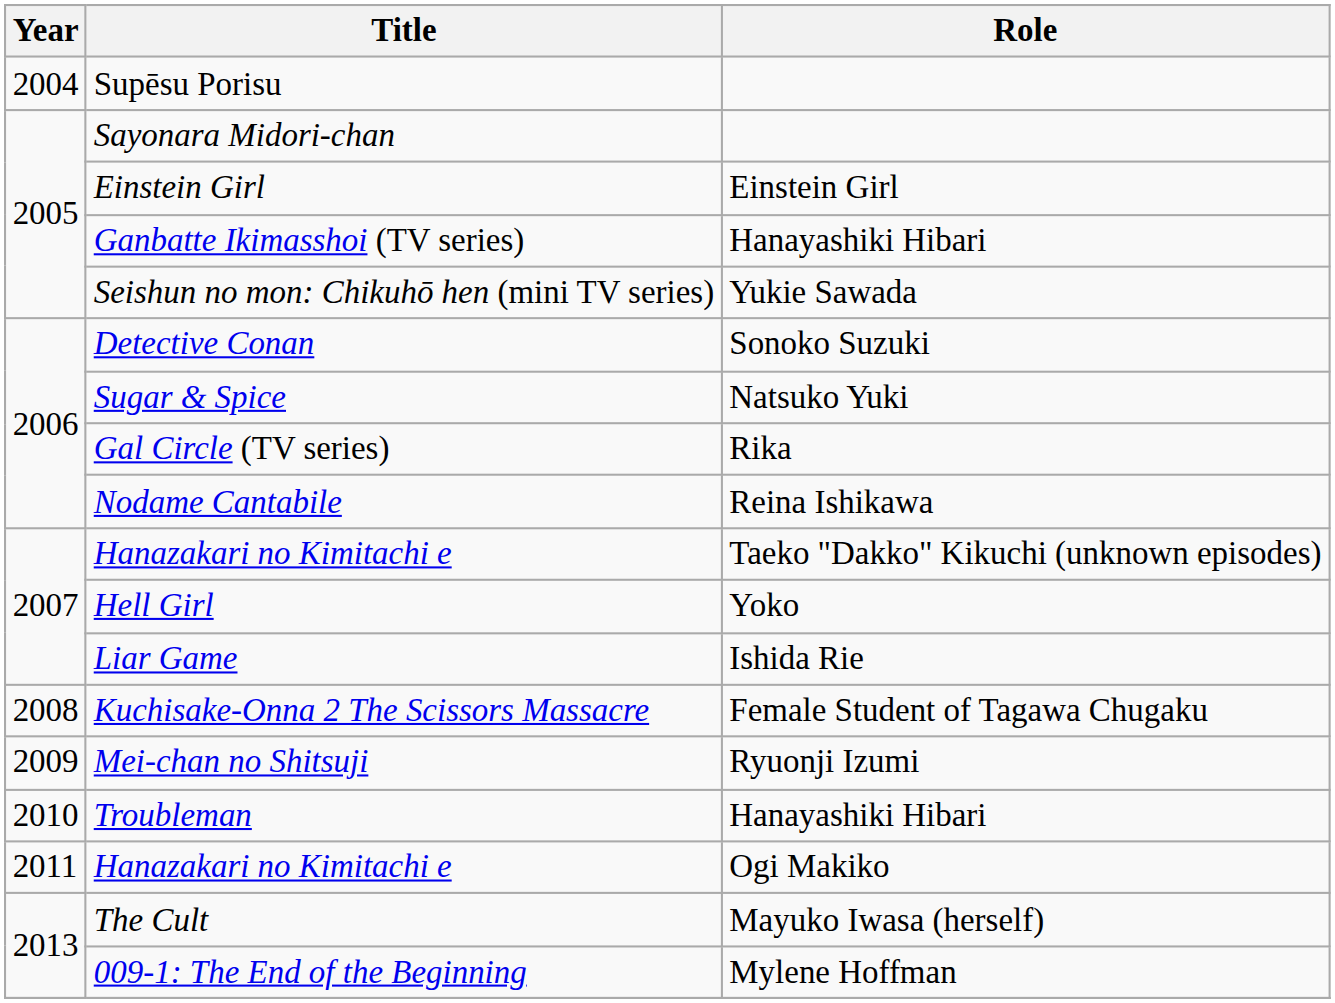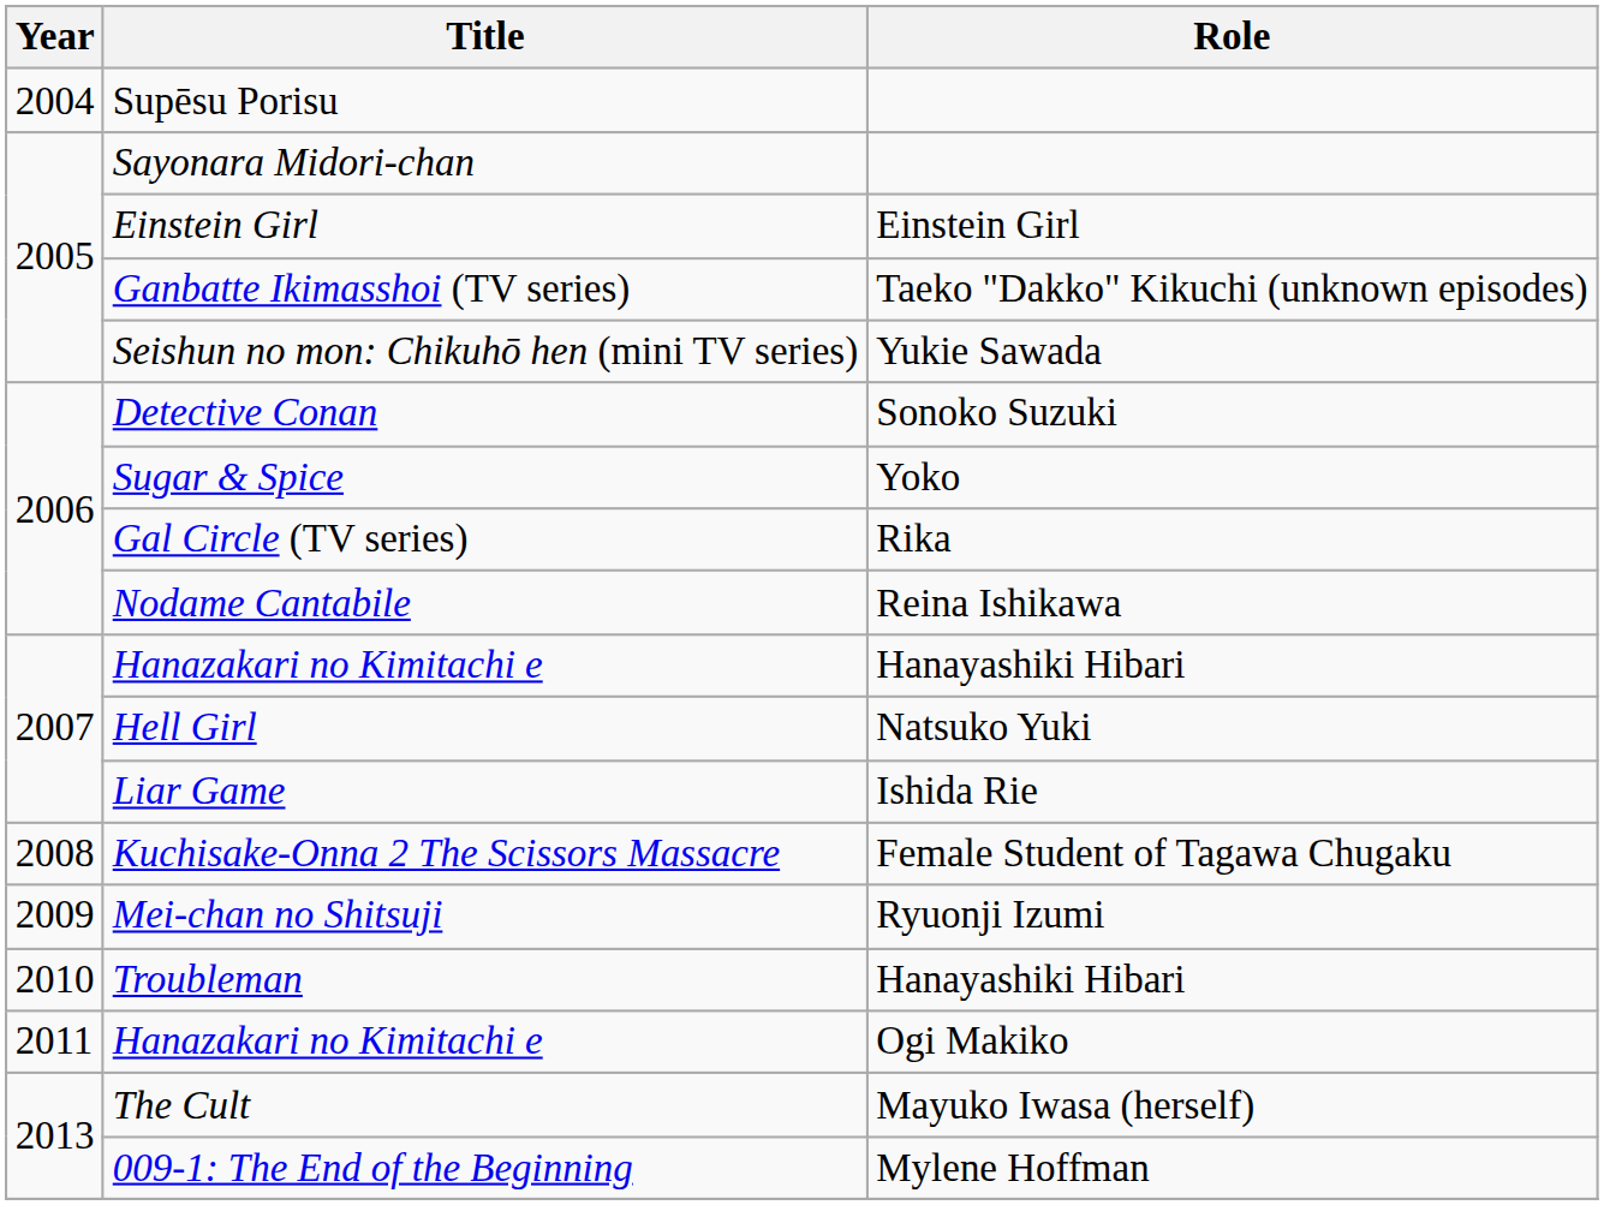 <table class="wikitable">
 <tr>
 <th>Year</th>
 <th>Title</th>
 <th>Role</th>
 </tr>
 <tr>
 <td>2004</td>
 <td>Supēsu Porisu</td>
 <td></td>
 </tr>
 <tr>
 <td rowspan=4>2005</td>
 <td><em>Sayonara Midori-chan</em></td>
 <td></td>
 </tr>
 <tr>
 <td><em>Einstein Girl</em></td>
 <td>Einstein Girl</td>
 </tr>
 <tr>
 <td><em><a href='#'>Ganbatte Ikimasshoi</a></em> (TV series)</td>
-<td>Hanayashiki Hibari</td>
+<td>Taeko "Dakko" Kikuchi (unknown episodes)</td>
 </tr>
 <tr>
 <td><em>Seishun no mon: Chikuhō hen</em> (mini TV series)</td>
 <td>Yukie Sawada</td>
 </tr>
 <tr>
 <td rowspan=4>2006</td>
 <td><em><a href='#'>Detective Conan</a></em></td>
 <td>Sonoko Suzuki</td>
 </tr>
 <tr>
 <td><em><a href='#'>Sugar & Spice</a></em></td>
-<td>Natsuko Yuki</td>
+<td>Yoko</td>
 </tr>
 <tr>
 <td><em><a href='#'>Gal Circle</a></em> (TV series)</td>
 <td>Rika</td>
 </tr>
 <tr>
 <td><em><a href='#'>Nodame Cantabile</a></em></td>
 <td>Reina Ishikawa</td>
 </tr>
 <tr>
 <td rowspan=3>2007</td>
 <td><em><a href='#'>Hanazakari no Kimitachi e</a></em></td>
-<td>Taeko "Dakko" Kikuchi (unknown episodes)</td>
+<td>Hanayashiki Hibari</td>
 </tr>
 <tr>
 <td><em><a href='#'>Hell Girl</a></em></td>
-<td>Yoko</td>
+<td>Natsuko Yuki</td>
 </tr>
 <tr>
 <td><em><a href='#'>Liar Game</a></em></td>
 <td>Ishida Rie</td>
 </tr>
 <tr>
 <td>2008</td>
 <td><em><a href='#'>Kuchisake-Onna 2 The Scissors Massacre</a></em></td>
 <td>Female Student of Tagawa Chugaku</td>
 </tr>
 <tr>
 <td>2009</td>
 <td><em><a href='#'>Mei-chan no Shitsuji</a></em></td>
 <td>Ryuonji Izumi</td>
 </tr>
 <tr>
 <td>2010</td>
 <td><em><a href='#'>Troubleman</a></em></td>
 <td>Hanayashiki Hibari</td>
 </tr>
 <tr>
 <td>2011</td>
 <td><em><a href='#'>Hanazakari no Kimitachi e</a></em></td>
 <td>Ogi Makiko</td>
 </tr>
 <tr>
 <td rowspan=2>2013</td>
 <td><em>The Cult</em></td>
 <td>Mayuko Iwasa (herself)</td>
 </tr>
 <tr>
 <td><em><a href='#'>009-1: The End of the Beginning</a></em></td>
 <td>Mylene Hoffman</td>
 </tr>
 <tr>
 </tr>
 </table>
